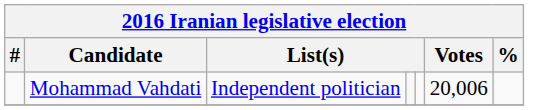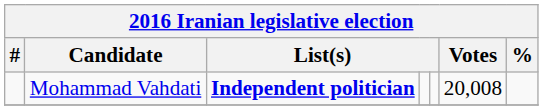 <table class=wikitable style=text-align:left>
 <tr>
 <th colspan="7" align=center><a href='#'>2016 Iranian legislative election</a></th>
 </tr>
 <tr>
 <th>#</th>
 <th>Candidate</th>
 <th colspan="3">List(s)</th>
 <th>Votes</th>
 <th>%</th>
 </tr>
 <tr>
 <td></td>
 <td><a href='#'>Mohammad Vahdati</a></td>
-<td><a href='#'>Independent politician</a></td>
+<td><strong><a href='#'>Independent politician</a></strong></td>
 <td></td>
 <td></td>
-<td>20,006</td>
+<td>20,008</td>
 <td></td>
 </tr>
 <tr>
 </tr>
 </table>
